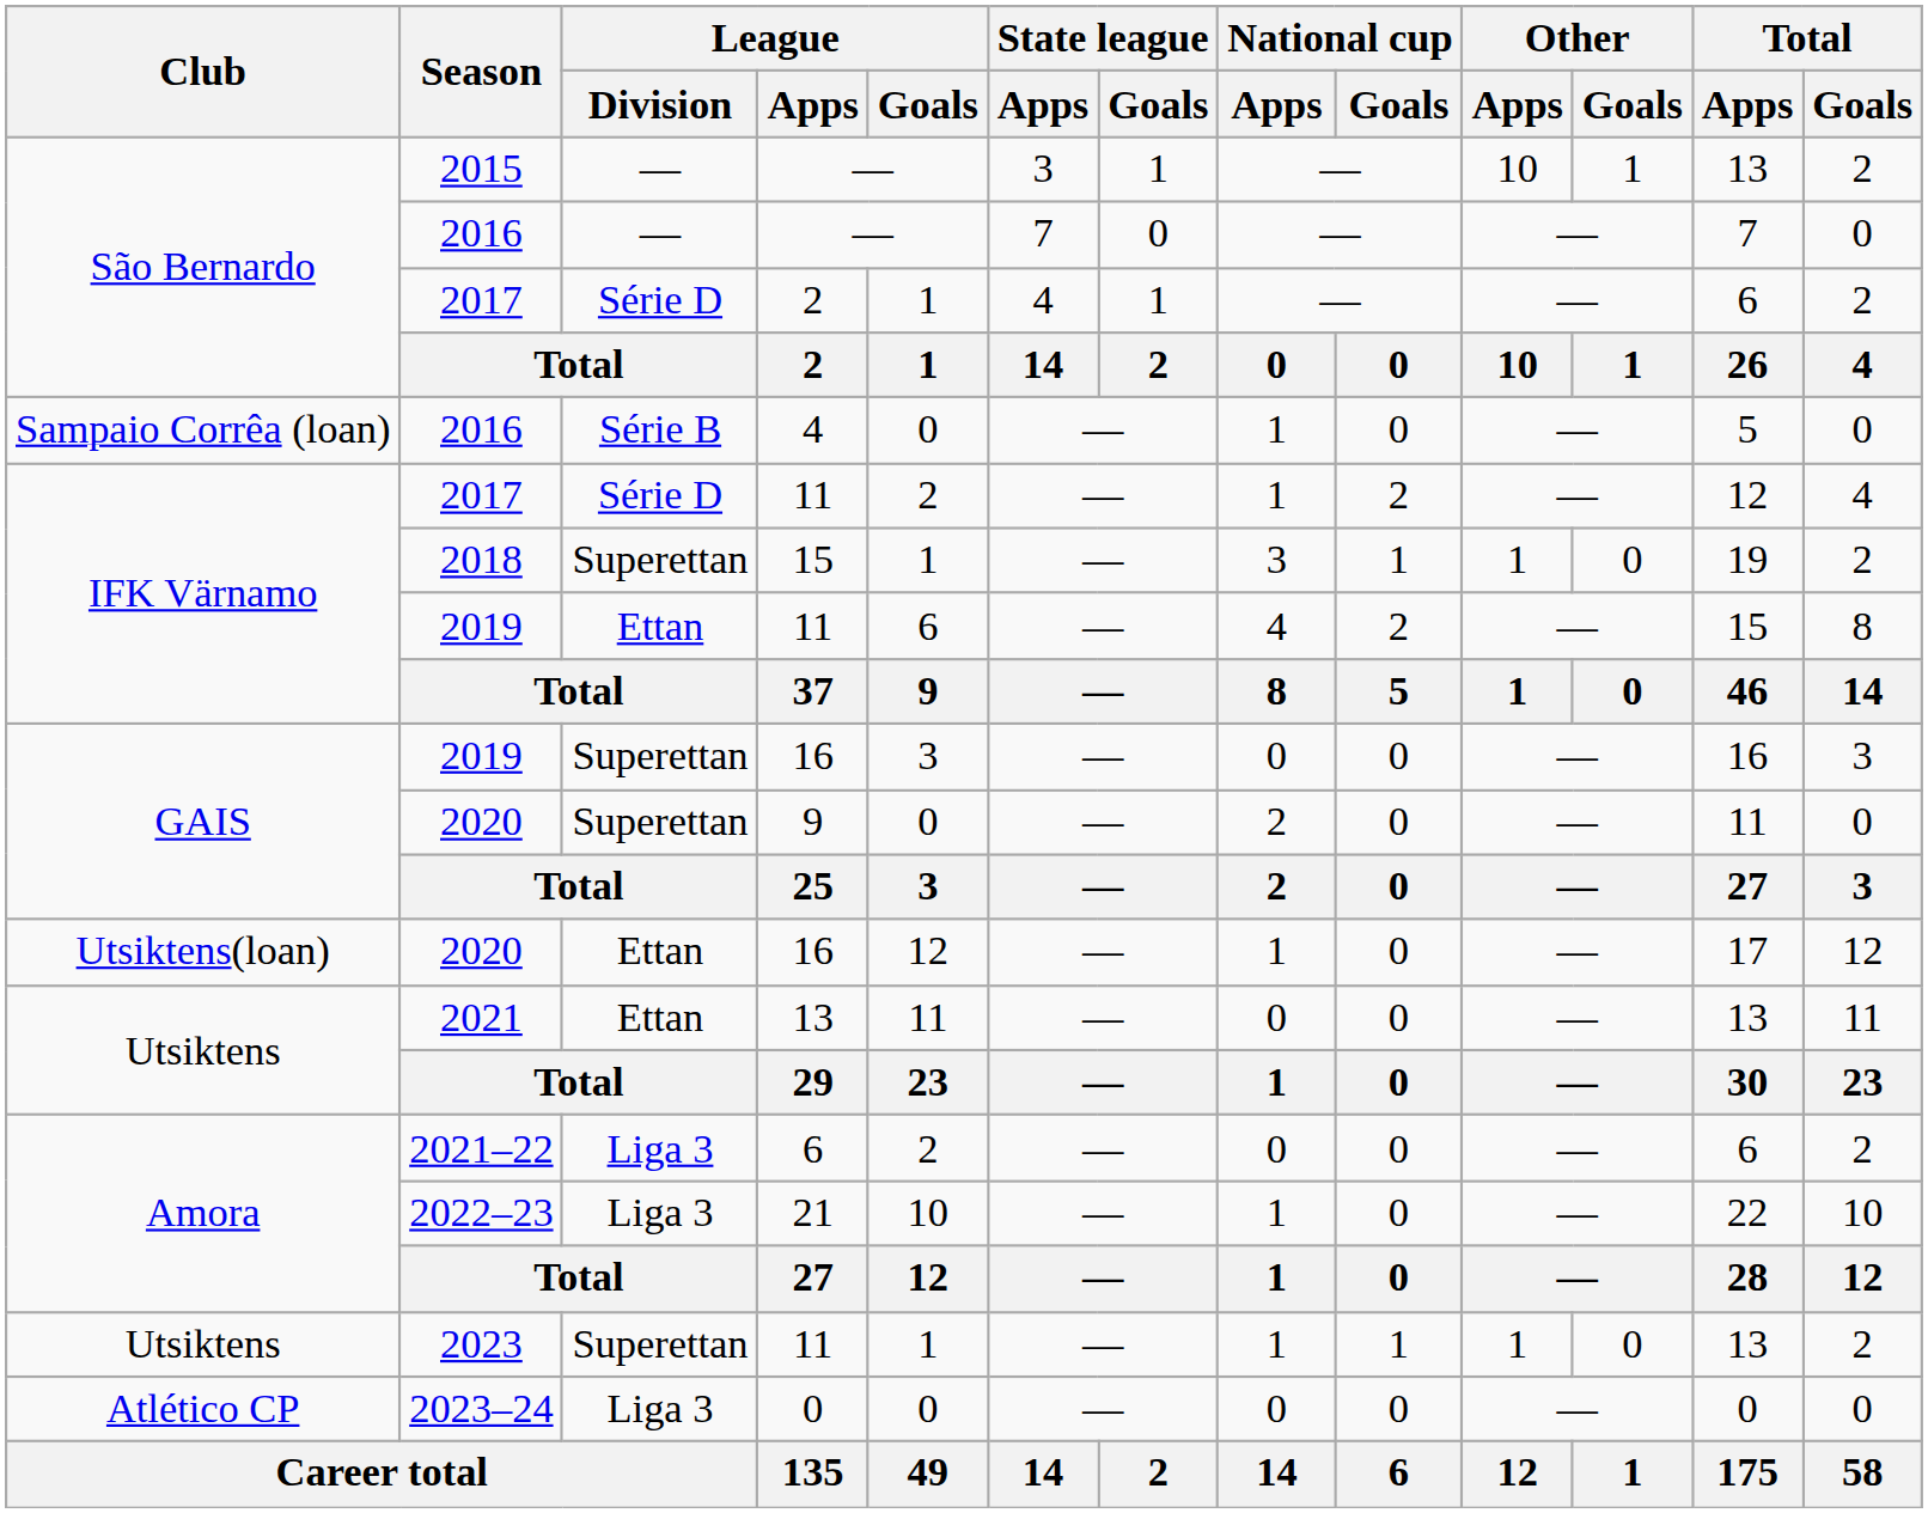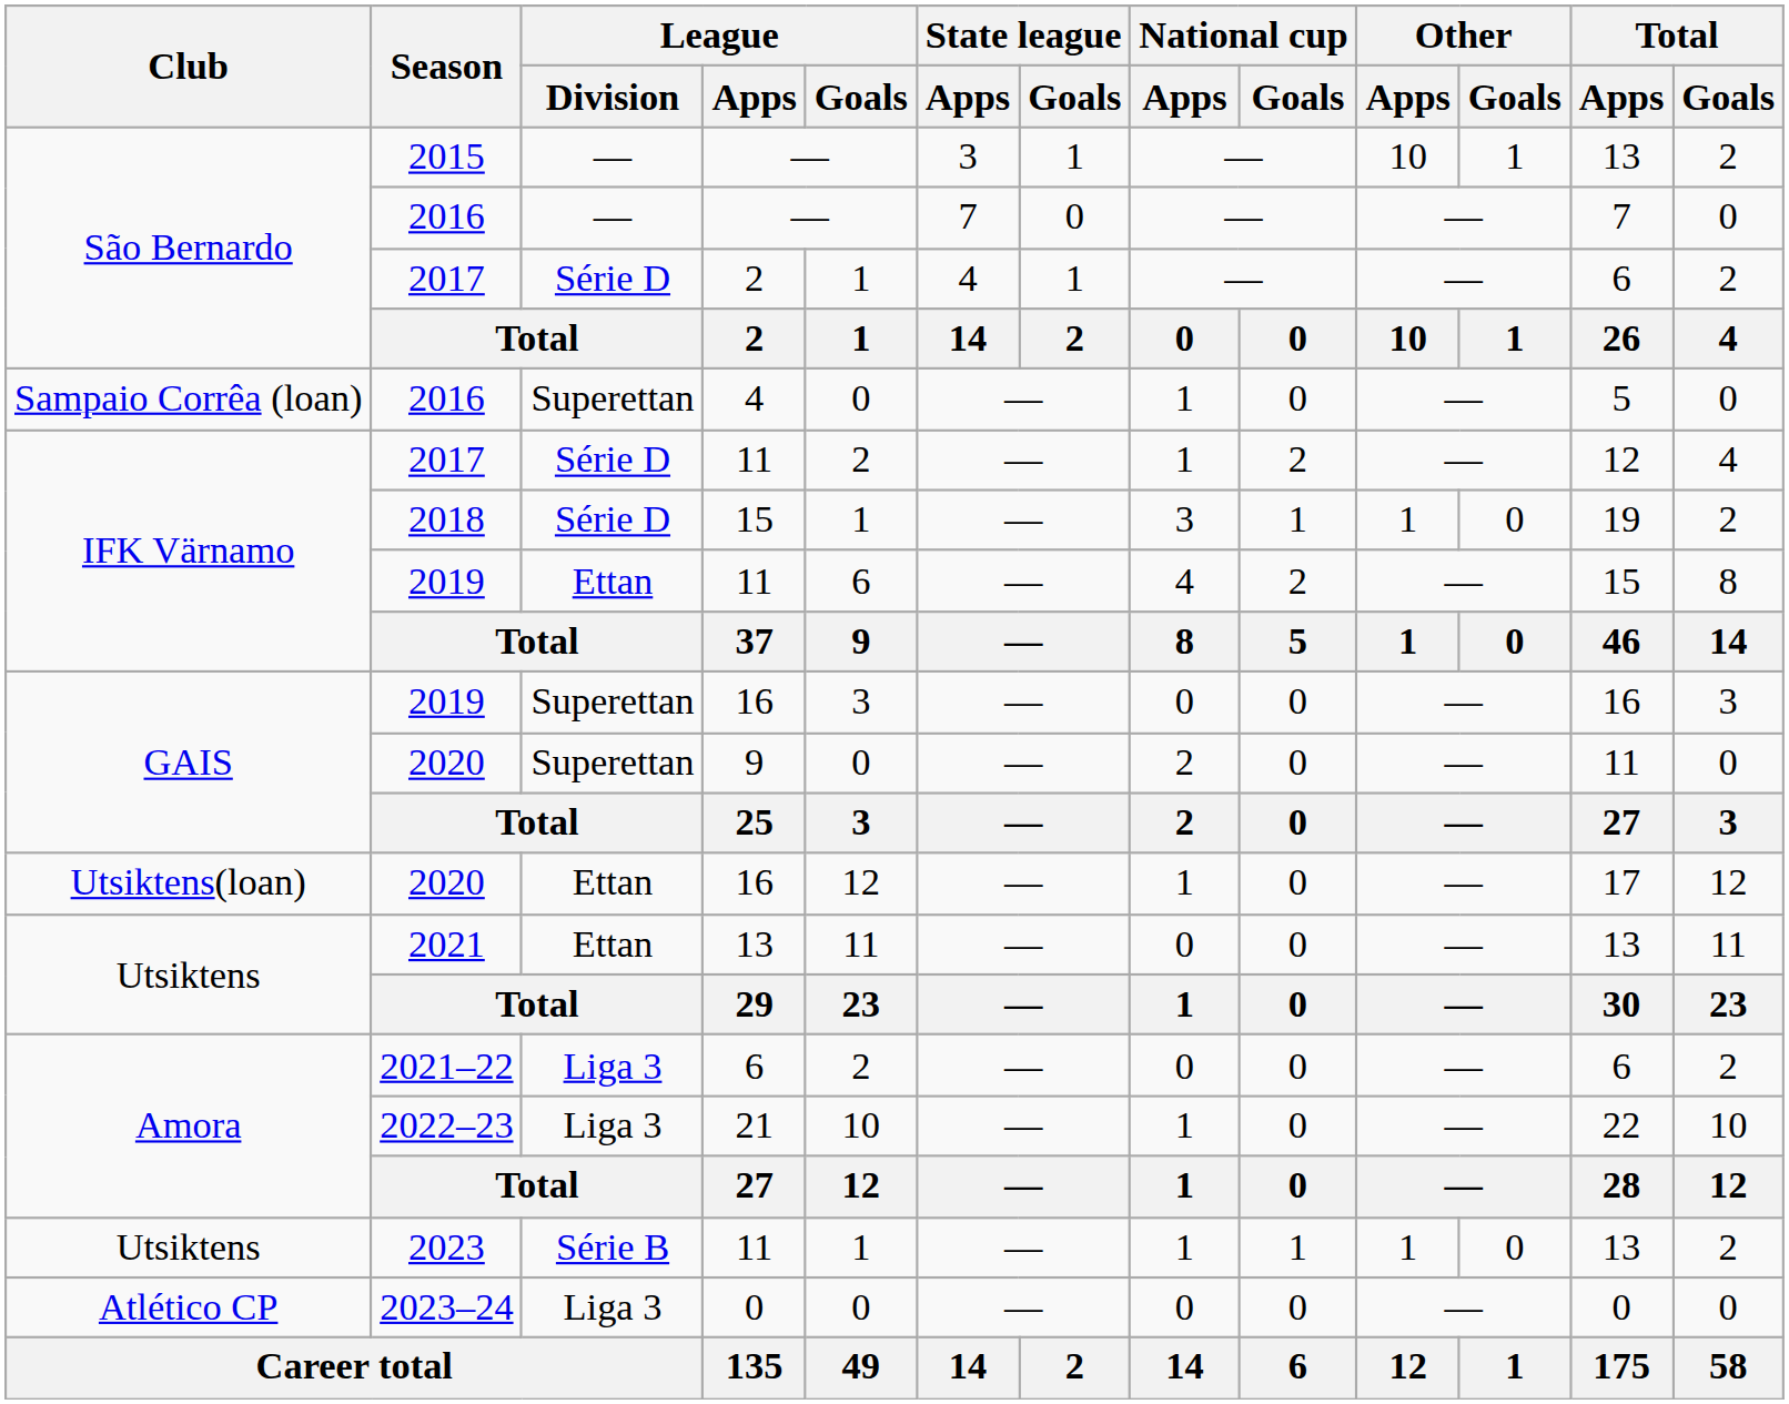 <table class="wikitable" style="text-align: center;">
 <tr>
 <th rowspan="2">Club</th>
 <th rowspan="2">Season</th>
 <th colspan="3">League</th>
 <th colspan="2">State league</th>
 <th colspan="2">National cup</th>
 <th colspan="2">Other</th>
 <th colspan="2">Total</th>
 </tr>
 <tr>
 <th>Division</th>
 <th>Apps</th>
 <th>Goals</th>
 <th>Apps</th>
 <th>Goals</th>
 <th>Apps</th>
 <th>Goals</th>
 <th>Apps</th>
 <th>Goals</th>
 <th>Apps</th>
 <th>Goals</th>
 </tr>
 <tr>
 <td rowspan="4" valign="center"><a href='#'>São Bernardo</a></td>
 <td><a href='#'>2015</a></td>
 <td>—</td>
 <td colspan="2">—</td>
 <td>3</td>
 <td>1</td>
 <td colspan="2">—</td>
 <td>10</td>
 <td>1</td>
 <td>13</td>
 <td>2</td>
 </tr>
 <tr>
 <td><a href='#'>2016</a></td>
 <td>—</td>
 <td colspan="2">—</td>
 <td>7</td>
 <td>0</td>
 <td colspan="2">—</td>
 <td colspan="2">—</td>
 <td>7</td>
 <td>0</td>
 </tr>
 <tr>
 <td><a href='#'>2017</a></td>
 <td><a href='#'>Série D</a></td>
 <td>2</td>
 <td>1</td>
 <td>4</td>
 <td>1</td>
 <td colspan="2">—</td>
 <td colspan="2">—</td>
 <td>6</td>
 <td>2</td>
 </tr>
 <tr>
 <th colspan="2">Total</th>
 <th>2</th>
 <th>1</th>
 <th>14</th>
 <th>2</th>
 <th>0</th>
 <th>0</th>
 <th>10</th>
 <th>1</th>
 <th>26</th>
 <th>4</th>
 </tr>
 <tr>
 <td valign="center"><a href='#'>Sampaio Corrêa</a> (loan)</td>
 <td><a href='#'>2016</a></td>
-<td><a href='#'>Série B</a></td>
+<td>Superettan</td>
 <td>4</td>
 <td>0</td>
 <td colspan="2">—</td>
 <td>1</td>
 <td>0</td>
 <td colspan="2">—</td>
 <td>5</td>
 <td>0</td>
 </tr>
 <tr>
 <td rowspan="4"><a href='#'>IFK Värnamo</a></td>
 <td><a href='#'>2017</a></td>
 <td><a href='#'>Série D</a></td>
 <td>11</td>
 <td>2</td>
 <td colspan="2">—</td>
 <td>1</td>
 <td>2</td>
 <td colspan="2">—</td>
 <td>12</td>
 <td>4</td>
 </tr>
 <tr>
 <td><a href='#'>2018</a></td>
-<td>Superettan</td>
+<td><a href='#'>Série D</a></td>
 <td>15</td>
 <td>1</td>
 <td colspan="2">—</td>
 <td>3</td>
 <td>1</td>
 <td>1</td>
 <td>0</td>
 <td>19</td>
 <td>2</td>
 </tr>
 <tr>
 <td><a href='#'>2019</a></td>
 <td><a href='#'>Ettan</a></td>
 <td>11</td>
 <td>6</td>
 <td colspan="2">—</td>
 <td>4</td>
 <td>2</td>
 <td colspan="2">—</td>
 <td>15</td>
 <td>8</td>
 </tr>
 <tr>
 <th colspan="2">Total</th>
 <th>37</th>
 <th>9</th>
 <th colspan="2">—</th>
 <th>8</th>
 <th>5</th>
 <th>1</th>
 <th>0</th>
 <th>46</th>
 <th>14</th>
 </tr>
 <tr>
 <td rowspan="3"><a href='#'>GAIS</a></td>
 <td><a href='#'>2019</a></td>
 <td>Superettan</td>
 <td>16</td>
 <td>3</td>
 <td colspan="2">—</td>
 <td>0</td>
 <td>0</td>
 <td colspan="2">—</td>
 <td>16</td>
 <td>3</td>
 </tr>
 <tr>
 <td><a href='#'>2020</a></td>
 <td>Superettan</td>
 <td>9</td>
 <td>0</td>
 <td colspan="2">—</td>
 <td>2</td>
 <td>0</td>
 <td colspan="2">—</td>
 <td>11</td>
 <td>0</td>
 </tr>
 <tr>
 <th colspan="2">Total</th>
 <th>25</th>
 <th>3</th>
 <th colspan="2">—</th>
 <th>2</th>
 <th>0</th>
 <th colspan="2">—</th>
 <th>27</th>
 <th>3</th>
 </tr>
 <tr>
 <td><a href='#'>Utsiktens</a>(loan)</td>
 <td><a href='#'>2020</a></td>
 <td>Ettan</td>
 <td>16</td>
 <td>12</td>
 <td colspan="2">—</td>
 <td>1</td>
 <td>0</td>
 <td colspan="2">—</td>
 <td>17</td>
 <td>12</td>
 </tr>
 <tr>
 <td rowspan="2">Utsiktens</td>
 <td><a href='#'>2021</a></td>
 <td>Ettan</td>
 <td>13</td>
 <td>11</td>
 <td colspan="2">—</td>
 <td>0</td>
 <td>0</td>
 <td colspan="2">—</td>
 <td>13</td>
 <td>11</td>
 </tr>
 <tr>
 <th colspan="2">Total</th>
 <th>29</th>
 <th>23</th>
 <th colspan="2">—</th>
 <th>1</th>
 <th>0</th>
 <th colspan="2">—</th>
 <th>30</th>
 <th>23</th>
 </tr>
 <tr>
 <td rowspan="3"><a href='#'>Amora</a></td>
 <td><a href='#'>2021–22</a></td>
 <td><a href='#'>Liga 3</a></td>
 <td>6</td>
 <td>2</td>
 <td colspan="2">—</td>
 <td>0</td>
 <td>0</td>
 <td colspan="2">—</td>
 <td>6</td>
 <td>2</td>
 </tr>
 <tr>
 <td><a href='#'>2022–23</a></td>
 <td>Liga 3</td>
 <td>21</td>
 <td>10</td>
 <td colspan="2">—</td>
 <td>1</td>
 <td>0</td>
 <td colspan="2">—</td>
 <td>22</td>
 <td>10</td>
 </tr>
 <tr>
 <th colspan="2">Total</th>
 <th>27</th>
 <th>12</th>
 <th colspan="2">—</th>
 <th>1</th>
 <th>0</th>
 <th colspan="2">—</th>
 <th>28</th>
 <th>12</th>
 </tr>
 <tr>
 <td>Utsiktens</td>
 <td><a href='#'>2023</a></td>
-<td>Superettan</td>
+<td><a href='#'>Série B</a></td>
 <td>11</td>
 <td>1</td>
 <td colspan="2">—</td>
 <td>1</td>
 <td>1</td>
 <td>1</td>
 <td>0</td>
 <td>13</td>
 <td>2</td>
 </tr>
 <tr>
 <td><a href='#'>Atlético CP</a></td>
 <td><a href='#'>2023–24</a></td>
 <td>Liga 3</td>
 <td>0</td>
 <td>0</td>
 <td colspan="2">—</td>
 <td>0</td>
 <td>0</td>
 <td colspan="2">—</td>
 <td>0</td>
 <td>0</td>
 </tr>
 <tr>
 <th colspan="3"><strong>Career total</strong></th>
 <th>135</th>
 <th>49</th>
 <th>14</th>
 <th>2</th>
 <th>14</th>
 <th>6</th>
 <th>12</th>
 <th>1</th>
 <th>175</th>
 <th>58</th>
 </tr>
 </table>
